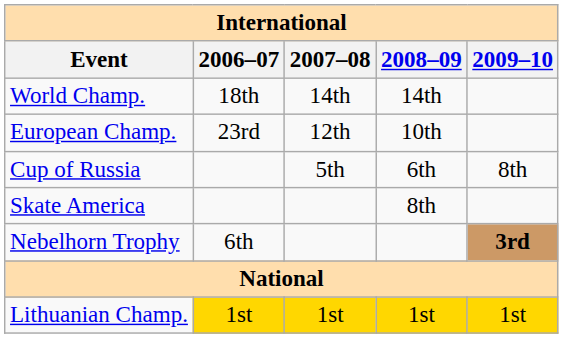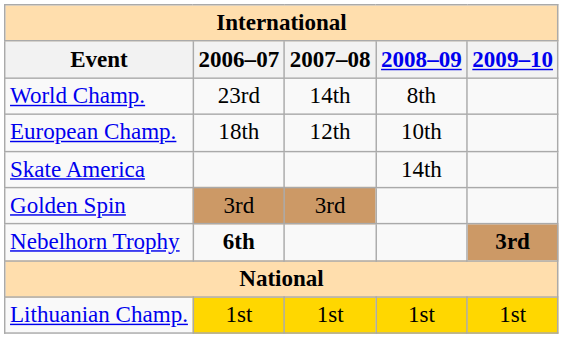 <table class="wikitable" style="text-align:center">
 <tr>
 <th style="background-color: #ffdead; " colspan=5 align=center>International</th>
 </tr>
 <tr>
 <th>Event</th>
 <th>2006–07</th>
 <th>2007–08</th>
 <th><a href='#'>2008–09</a></th>
 <th><a href='#'>2009–10</a></th>
 </tr>
 <tr>
 <td align=left><a href='#'>World Champ.</a></td>
-<td>18th</td>
+<td>23rd</td>
 <td>14th</td>
-<td>14th</td>
+<td>8th</td>
 <td></td>
 </tr>
 <tr>
 <td align=left><a href='#'>European Champ.</a></td>
-<td>23rd</td>
+<td>18th</td>
 <td>12th</td>
 <td>10th</td>
 <td></td>
 </tr>
 <tr>
-<td align=left> <a href='#'>Cup of Russia</a></td>
-<td></td>
-<td>5th</td>
-<td>6th</td>
-<td>8th</td>
-</tr>
-<tr>
 <td align=left>  <a href='#'>Skate America</a></td>
 <td></td>
 <td></td>
-<td>8th</td>
+<td>14th</td>
+<td></td>
+</tr>
+<tr>
+<td align=left><a href='#'>Golden Spin</a></td>
+<td bgcolor=cc9966>3rd</td>
+<td bgcolor=cc9966>3rd</td>
+<td></td>
 <td></td>
 </tr>
 <tr>
 <td align=left><a href='#'>Nebelhorn Trophy</a></td>
-<td>6th</td>
+<td><strong>6th</strong></td>
 <td></td>
 <td></td>
 <td bgcolor=cc9966><strong>3rd</strong></td>
 </tr>
 <tr>
 <th style="background-color: #ffdead; " colspan=5 align=center>National</th>
 </tr>
 <tr>
 <td align=left><a href='#'>Lithuanian Champ.</a></td>
 <td bgcolor=gold>1st</td>
 <td bgcolor=gold>1st</td>
 <td bgcolor=gold>1st</td>
 <td bgcolor=gold>1st</td>
 </tr>
 </table>
